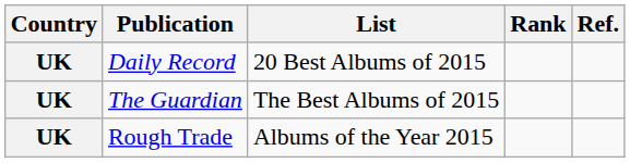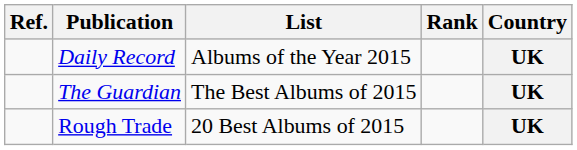 <table class="wikitable plainrowheaders">
 <tr>
-<th>Country</th>
+<th>Ref.</th>
 <th>Publication</th>
 <th>List</th>
 <th>Rank</th>
-<th>Ref.</th>
+<th>Country</th>
 </tr>
 <tr>
+<td></td>
+<td><em><a href='#'>Daily Record</a></em></td>
+<td>Albums of the Year 2015</td>
+<td></td>
 <th scope="row">UK</th>
-<td><em><a href='#'>Daily Record</a></em></td>
-<td>20 Best Albums of 2015</td>
-<td></td>
-<td></td>
 </tr>
 <tr>
-<th scope="row">UK</th>
+<td></td>
 <td><em><a href='#'>The Guardian</a></em></td>
 <td>The Best Albums of 2015</td>
 <td></td>
-<td></td>
+<th scope="row">UK</th>
 </tr>
 <tr>
+<td></td>
+<td><a href='#'>Rough Trade</a></td>
+<td>20 Best Albums of 2015</td>
+<td></td>
 <th scope="row">UK</th>
-<td><a href='#'>Rough Trade</a></td>
-<td>Albums of the Year 2015</td>
-<td></td>
-<td></td>
 </tr>
 </table>
